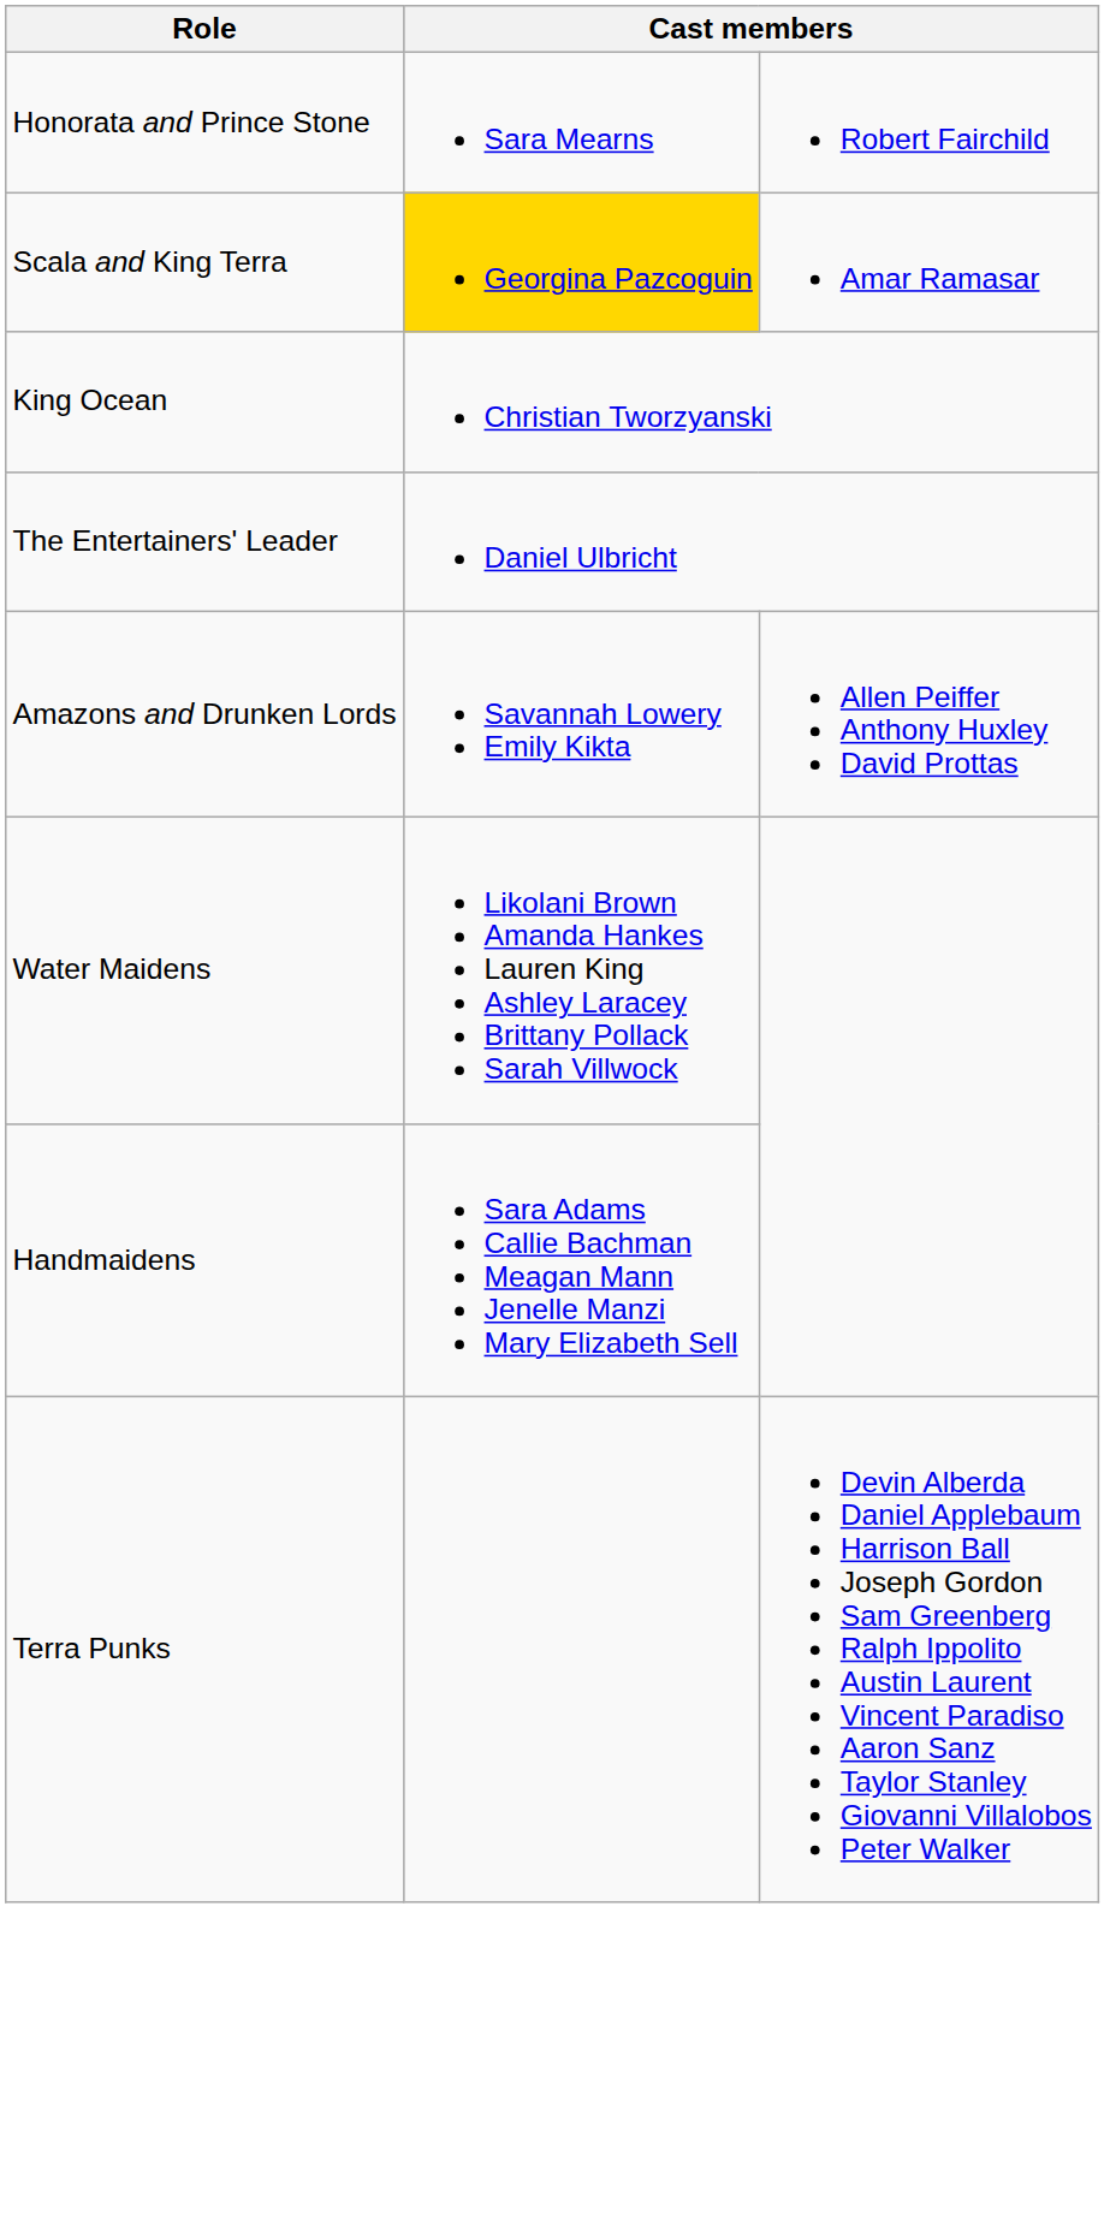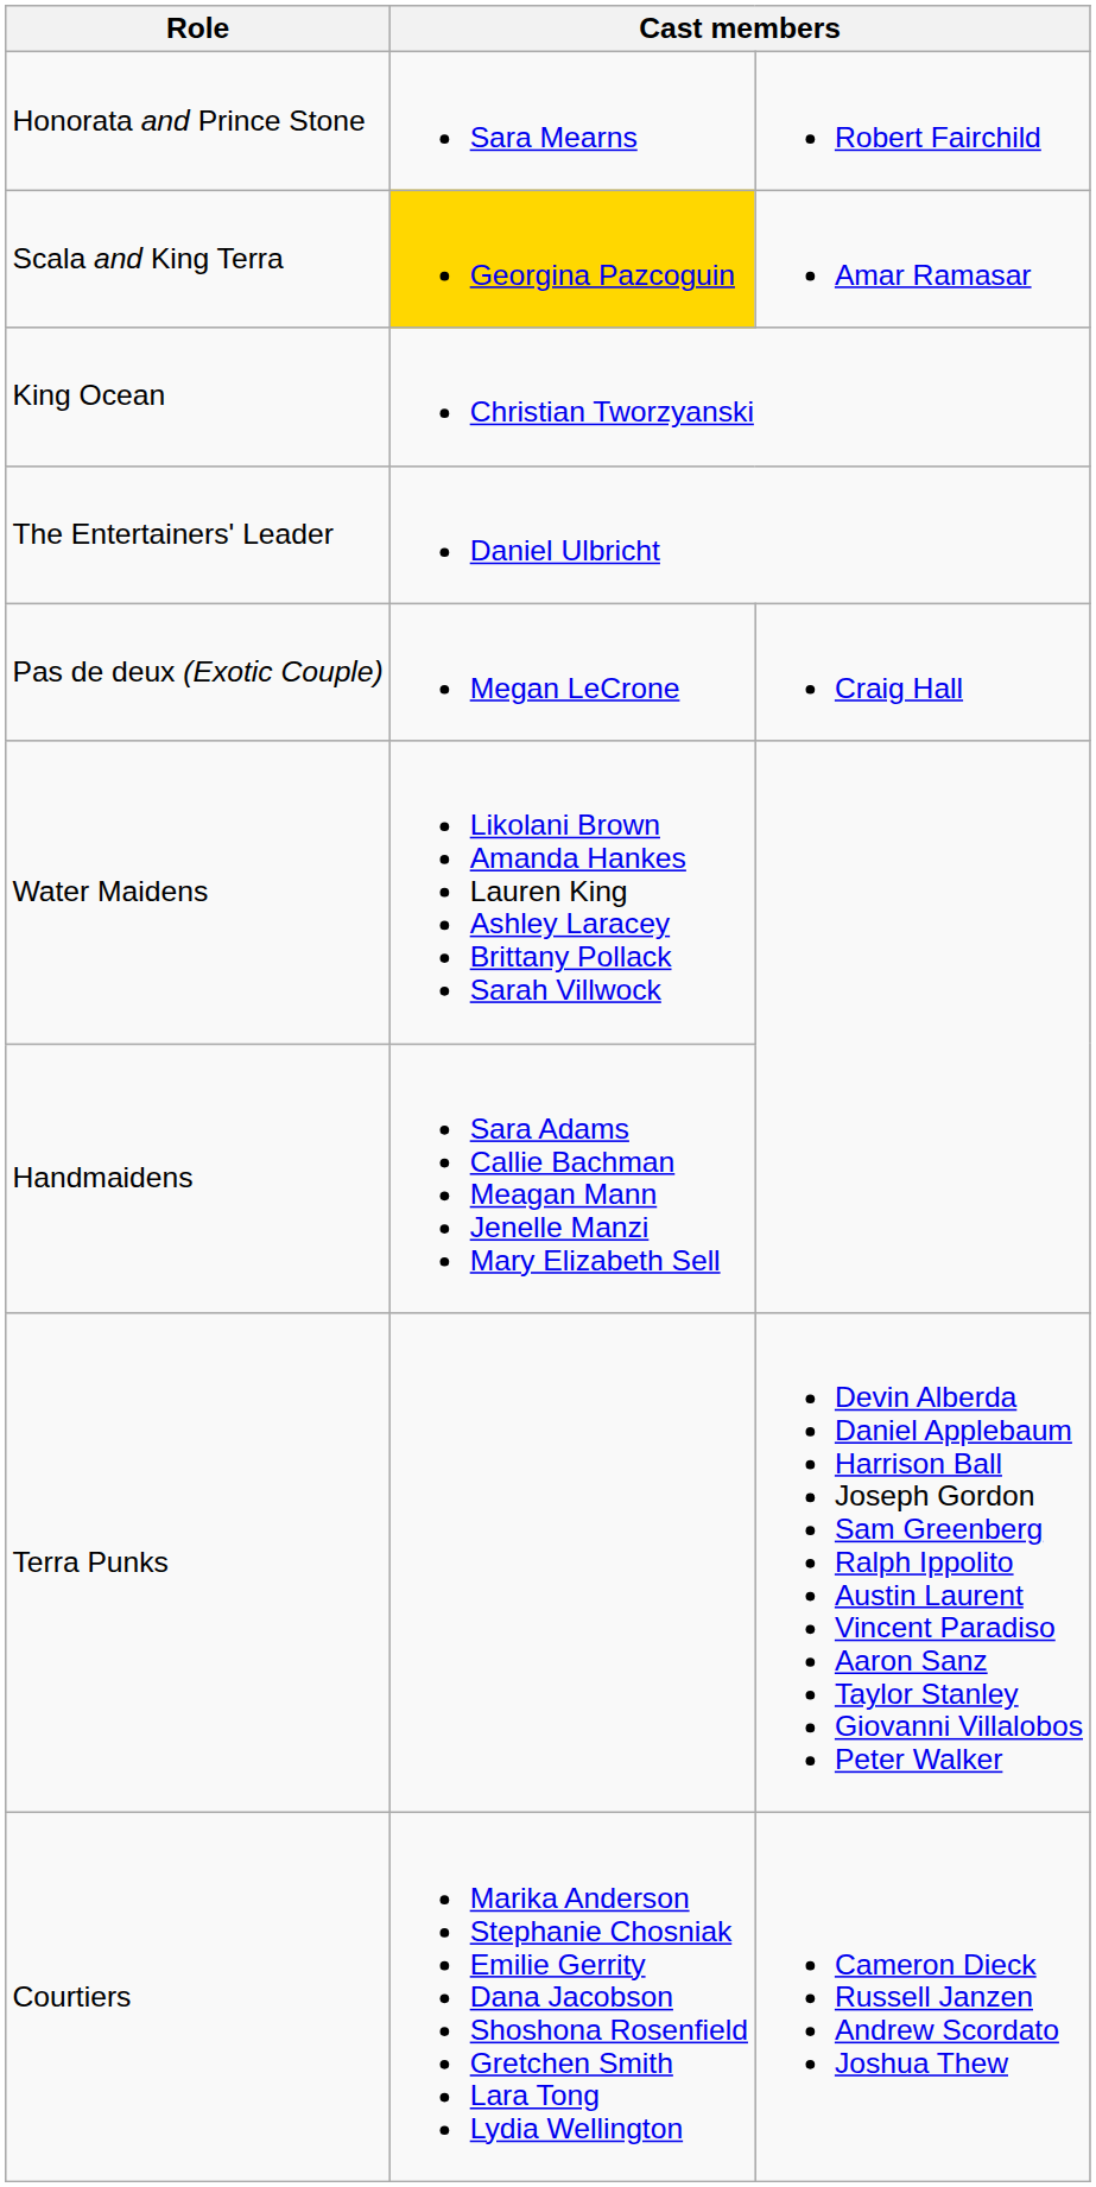 <table class="wikitable">
 <tr>
 <th>Role</th>
 <th colspan=2>Cast members</th>
 </tr>
 <tr>
 <td>Honorata <em>and</em> Prince Stone</td>
 <td><br><ul><li><a href='#'>Sara Mearns</a></li></ul></td>
 <td><br><ul><li><a href='#'>Robert Fairchild</a></li></ul></td>
 </tr>
 <tr>
 <td>Scala <em>and</em> King Terra</td>
 <td style="background: gold;"><br><ul><li><a href='#'>Georgina Pazcoguin</a></li></ul></td>
 <td><br><ul><li><a href='#'>Amar Ramasar</a></li></ul></td>
 </tr>
 <tr>
 <td>King Ocean</td>
 <td colspan=2><br><ul><li><a href='#'>Christian Tworzyanski</a></li></ul></td>
 </tr>
 <tr>
 <td>The Entertainers' Leader</td>
 <td colspan=2><br><ul><li><a href='#'>Daniel Ulbricht</a></li></ul></td>
 </tr>
 <tr>
-<td>Amazons <em>and</em> Drunken Lords</td>
-<td><br><ul><li><a href='#'>Savannah Lowery</a></li><li><a href='#'>Emily Kikta</a></li></ul></td>
-<td><br><ul><li><a href='#'>Allen Peiffer</a></li><li><a href='#'>Anthony Huxley</a></li><li><a href='#'>David Prottas</a></li></ul></td>
+<td>Pas de deux <em>(Exotic Couple)</em></td>
+<td><br><ul><li><a href='#'>Megan LeCrone</a></li></ul></td>
+<td><br><ul><li><a href='#'>Craig Hall</a></li></ul></td>
 </tr>
 <tr>
 <td>Water Maidens</td>
 <td><br><ul><li><a href='#'>Likolani Brown</a></li><li><a href='#'>Amanda Hankes</a></li><li>Lauren King</li><li><a href='#'>Ashley Laracey</a></li><li><a href='#'>Brittany Pollack</a></li><li><a href='#'>Sarah Villwock</a></li></ul></td>
 </tr>
 <tr>
 <td>Handmaidens</td>
 <td><br><ul><li><a href='#'>Sara Adams</a></li><li><a href='#'>Callie Bachman</a></li><li><a href='#'>Meagan Mann</a></li><li><a href='#'>Jenelle Manzi</a></li><li><a href='#'>Mary Elizabeth Sell</a></li></ul></td>
 </tr>
 <tr>
 <td>Terra Punks</td>
 <td></td>
 <td><br><ul><li><a href='#'>Devin Alberda</a></li><li><a href='#'>Daniel Applebaum</a></li><li><a href='#'>Harrison Ball</a></li><li>Joseph Gordon</li><li><a href='#'>Sam Greenberg</a></li><li><a href='#'>Ralph Ippolito</a></li><li><a href='#'>Austin Laurent</a></li><li><a href='#'>Vincent Paradiso</a></li><li><a href='#'>Aaron Sanz</a></li><li><a href='#'>Taylor Stanley</a></li><li><a href='#'>Giovanni Villalobos</a></li><li><a href='#'>Peter Walker</a></li></ul></td>
 </tr>
+<tr>
+<td>Courtiers</td>
+<td><br><ul><li><a href='#'>Marika Anderson</a></li><li><a href='#'>Stephanie Chosniak</a></li><li><a href='#'>Emilie Gerrity</a></li><li><a href='#'>Dana Jacobson</a></li><li><a href='#'>Shoshona Rosenfield</a></li><li><a href='#'>Gretchen Smith</a></li><li><a href='#'>Lara Tong</a></li><li><a href='#'>Lydia Wellington</a></li></ul></td>
+<td><br><ul><li><a href='#'>Cameron Dieck</a></li><li><a href='#'>Russell Janzen</a></li><li><a href='#'>Andrew Scordato</a></li><li><a href='#'>Joshua Thew</a></li></ul></td>
+</tr>
 </table>
